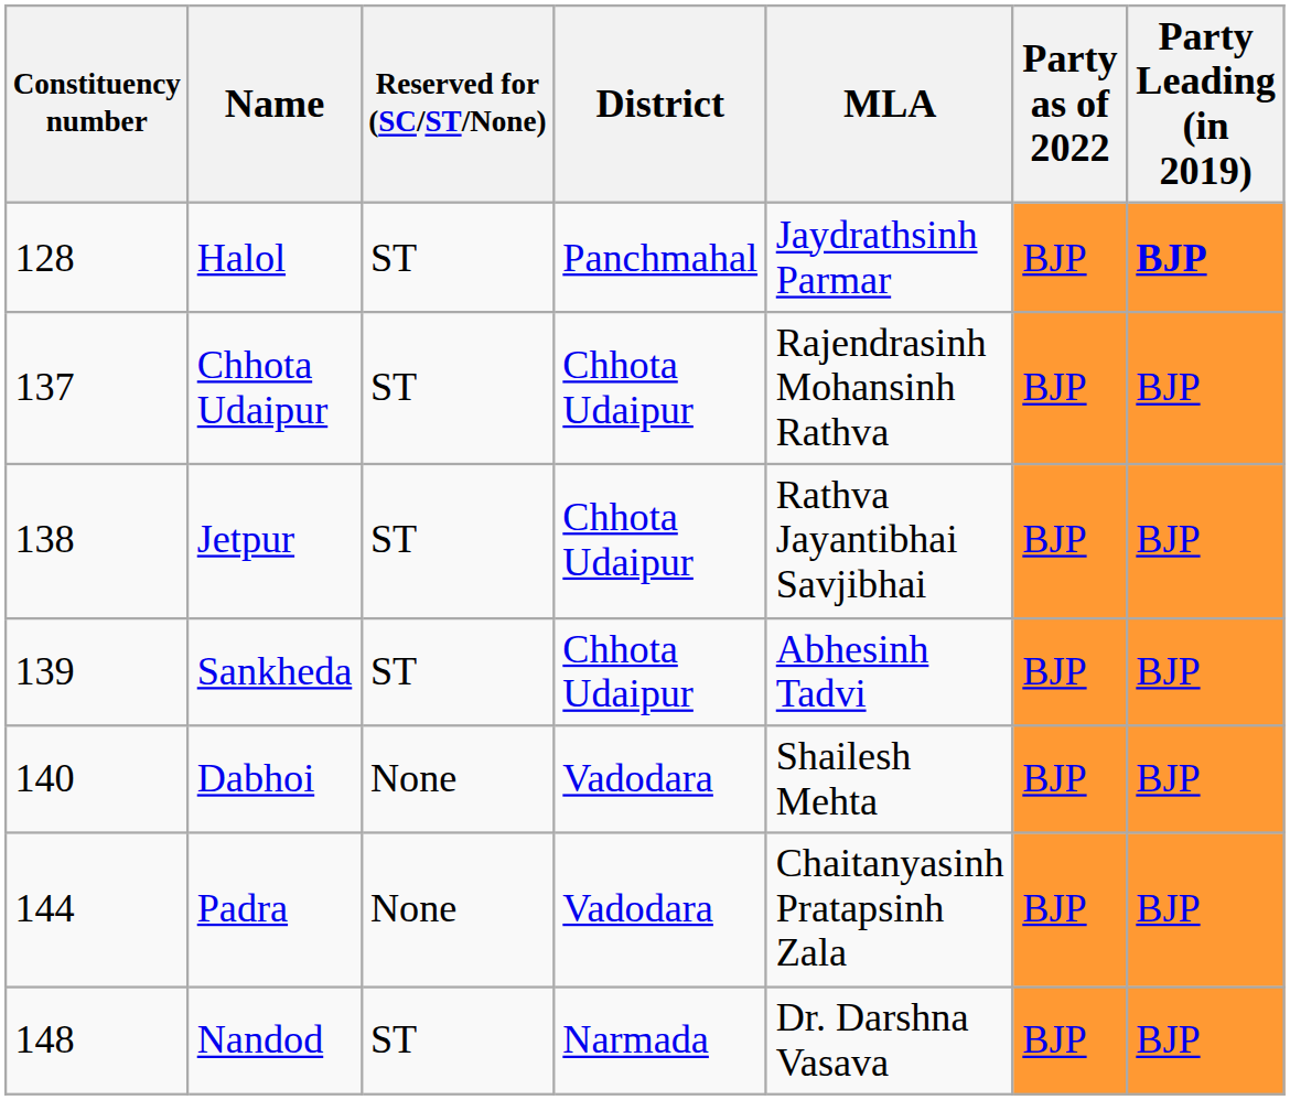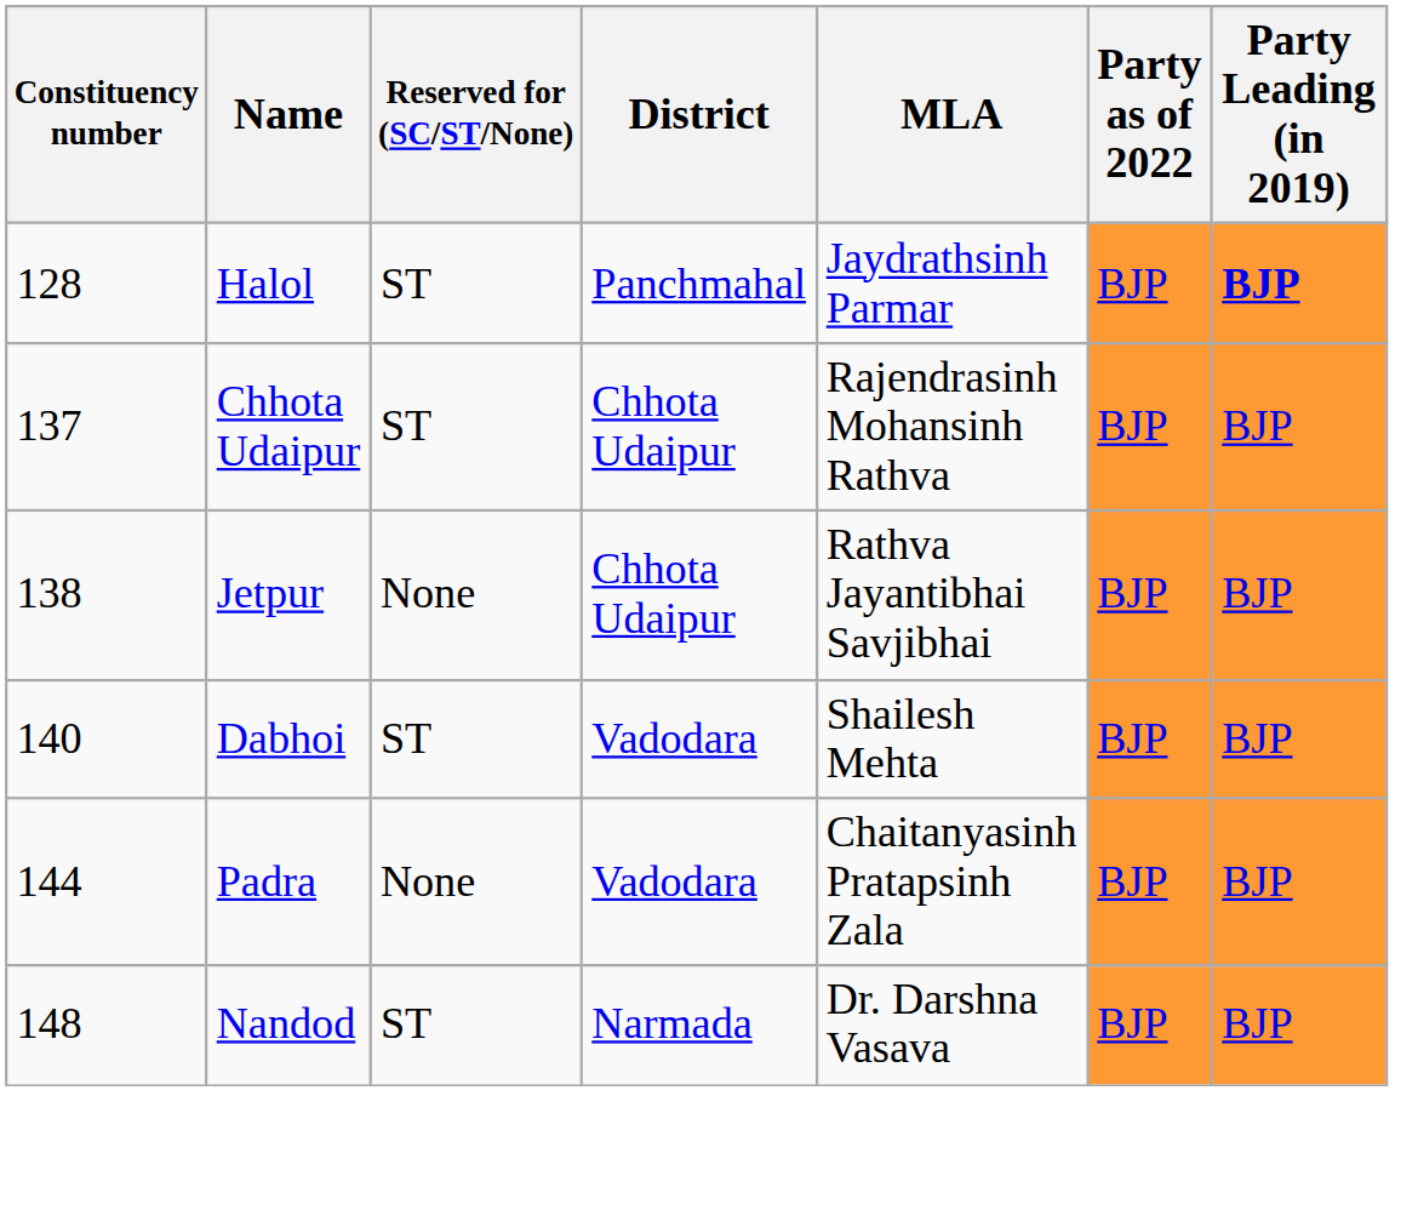 <table class="wikitable" width="500px">
 <tr>
 <th width="50px" style="font-size:75%">Constituency number</th>
 <th width="200px">Name</th>
 <th width="100px" style="font-size:75%">Reserved for (<a href='#'>SC</a>/<a href='#'>ST</a>/None)</th>
 <th width="150px">District</th>
 <th>MLA</th>
 <th>Party<br>as of 2022</th>
 <th width="150px">Party Leading<br>(in 2019)</th>
 </tr>
 <tr>
 <td>128</td>
 <td><a href='#'>Halol</a></td>
 <td>ST</td>
 <td><a href='#'>Panchmahal</a></td>
 <td><a href='#'>Jaydrathsinh Parmar</a></td>
 <td bgcolor=#FF9933><a href='#'>BJP</a></td>
 <td bgcolor=#FF9933><strong><a href='#'>BJP</a></strong></td>
 </tr>
 <tr>
 <td>137</td>
 <td><a href='#'>Chhota Udaipur</a></td>
 <td>ST</td>
 <td><a href='#'>Chhota Udaipur</a></td>
 <td>Rajendrasinh Mohansinh Rathva</td>
 <td bgcolor=#FF9933><a href='#'>BJP</a></td>
 <td bgcolor=#FF9933><a href='#'>BJP</a></td>
 </tr>
 <tr>
 <td>138</td>
 <td><a href='#'>Jetpur</a></td>
-<td>ST</td>
+<td>None</td>
 <td><a href='#'>Chhota Udaipur</a></td>
 <td>Rathva Jayantibhai Savjibhai</td>
 <td bgcolor=#FF9933><a href='#'>BJP</a></td>
 <td bgcolor=#FF9933><a href='#'>BJP</a></td>
 </tr>
 <tr>
-<td>139</td>
-<td><a href='#'>Sankheda</a></td>
-<td>ST</td>
-<td><a href='#'>Chhota Udaipur</a></td>
-<td><a href='#'>Abhesinh Tadvi</a></td>
-<td bgcolor=#FF9933><a href='#'>BJP</a></td>
-<td bgcolor=#FF9933><a href='#'>BJP</a></td>
-</tr>
-<tr>
 <td>140</td>
 <td><a href='#'>Dabhoi</a></td>
-<td>None</td>
+<td>ST</td>
 <td><a href='#'>Vadodara</a></td>
 <td>Shailesh Mehta</td>
 <td bgcolor=#FF9933><a href='#'>BJP</a></td>
 <td bgcolor=#FF9933><a href='#'>BJP</a></td>
 </tr>
 <tr>
 <td>144</td>
 <td><a href='#'>Padra</a></td>
 <td>None</td>
 <td><a href='#'>Vadodara</a></td>
 <td>Chaitanyasinh Pratapsinh Zala</td>
 <td bgcolor=#FF9933><a href='#'>BJP</a></td>
 <td bgcolor=#FF9933><a href='#'>BJP</a></td>
 </tr>
 <tr>
 <td>148</td>
 <td><a href='#'>Nandod</a></td>
 <td>ST</td>
 <td><a href='#'>Narmada</a></td>
 <td>Dr. Darshna Vasava</td>
 <td bgcolor=#FF9933><a href='#'>BJP</a></td>
 <td bgcolor=#FF9933><a href='#'>BJP</a></td>
 </tr>
 </table>
